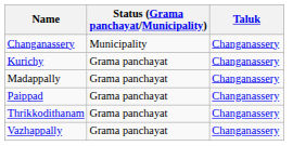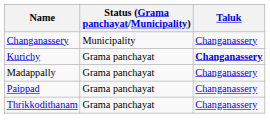 <table class="wikitable sortable static-row-numbers static-row-header-hash">
 <tr>
 <th width="100px">Name</th>
 <th width="130px">Status (<a href='#'>Grama panchayat</a>/<a href='#'>Municipality</a>)</th>
 <th width="100px"><a href='#'>Taluk</a></th>
 </tr>
 <tr>
 <td><a href='#'>Changanassery</a></td>
 <td>Municipality</td>
 <td><a href='#'>Changanassery</a></td>
 </tr>
 <tr>
 <td><a href='#'>Kurichy</a></td>
 <td>Grama panchayat</td>
-<td><a href='#'>Changanassery</a></td>
+<td><strong><a href='#'>Changanassery</a></strong></td>
 </tr>
 <tr>
 <td>Madappally</td>
 <td>Grama panchayat</td>
 <td><a href='#'>Changanassery</a></td>
 </tr>
 <tr>
 <td><a href='#'>Paippad</a></td>
 <td>Grama panchayat</td>
 <td><a href='#'>Changanassery</a></td>
 </tr>
 <tr>
 <td><a href='#'>Thrikkodithanam</a></td>
 <td>Grama panchayat</td>
 <td><a href='#'>Changanassery</a></td>
 </tr>
-<tr>
-<td><a href='#'>Vazhappally</a></td>
-<td>Grama panchayat</td>
-<td><a href='#'>Changanassery</a></td>
-</tr>
 </table>
